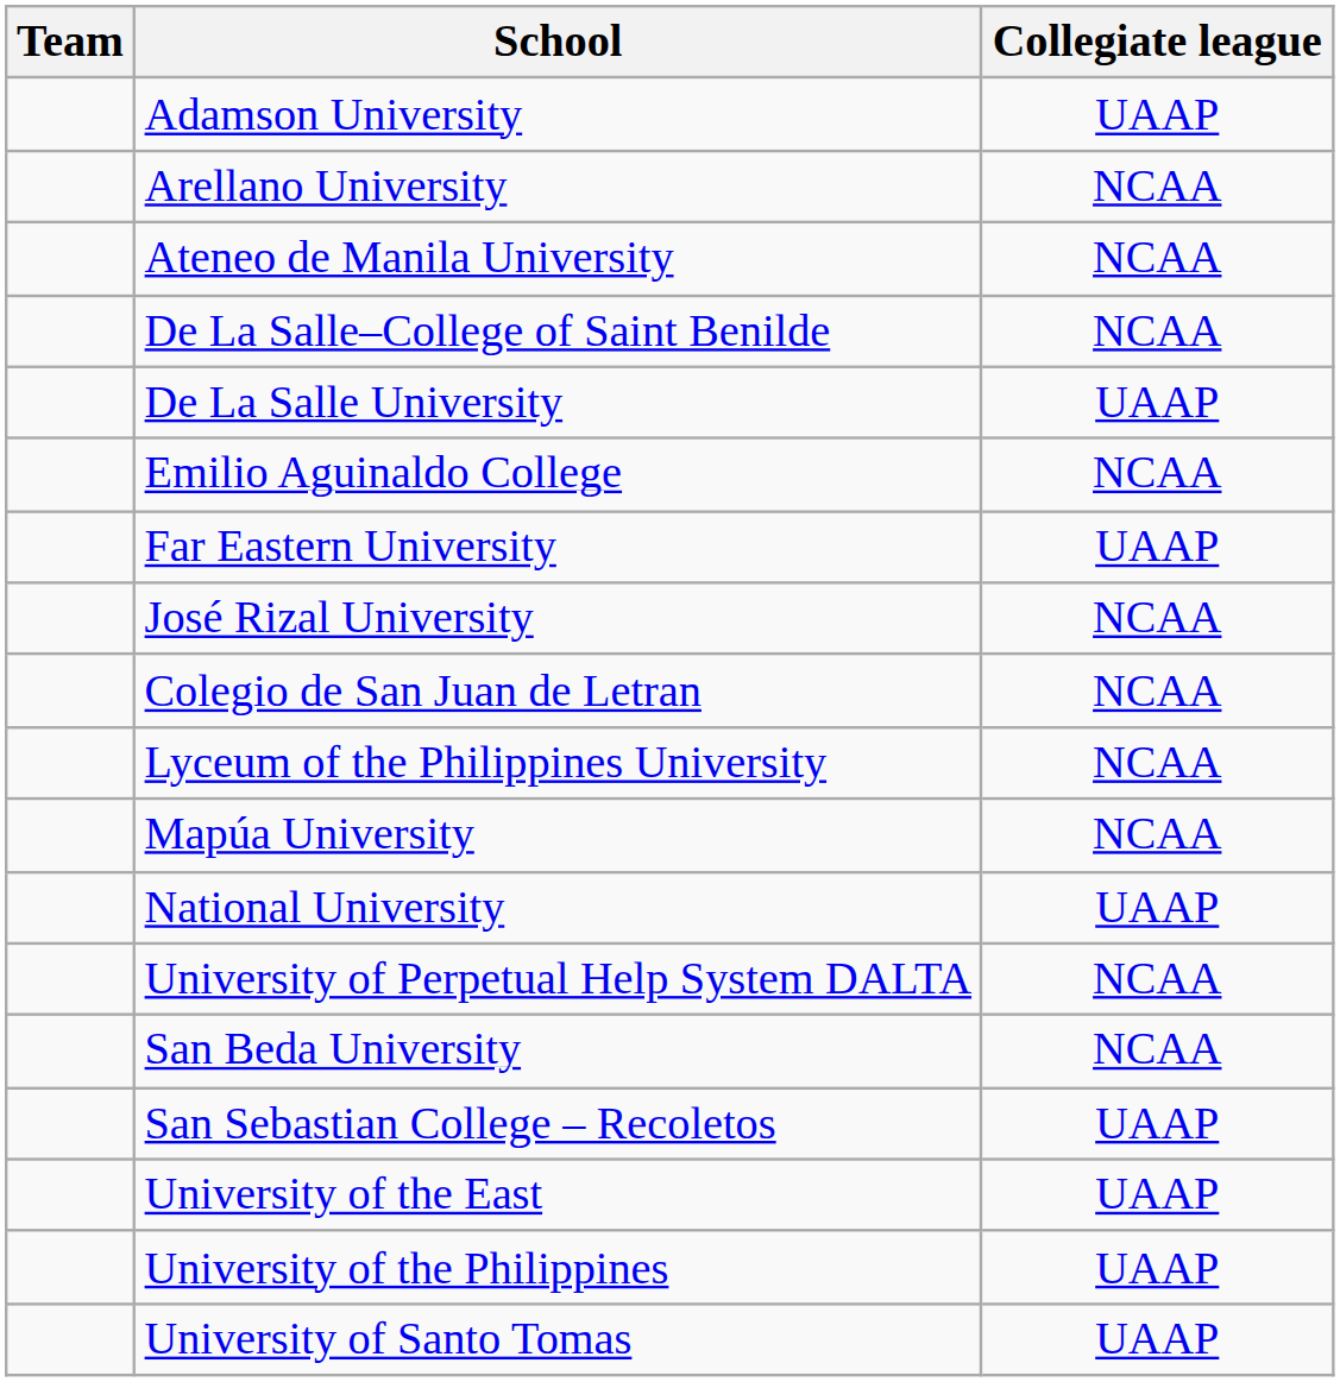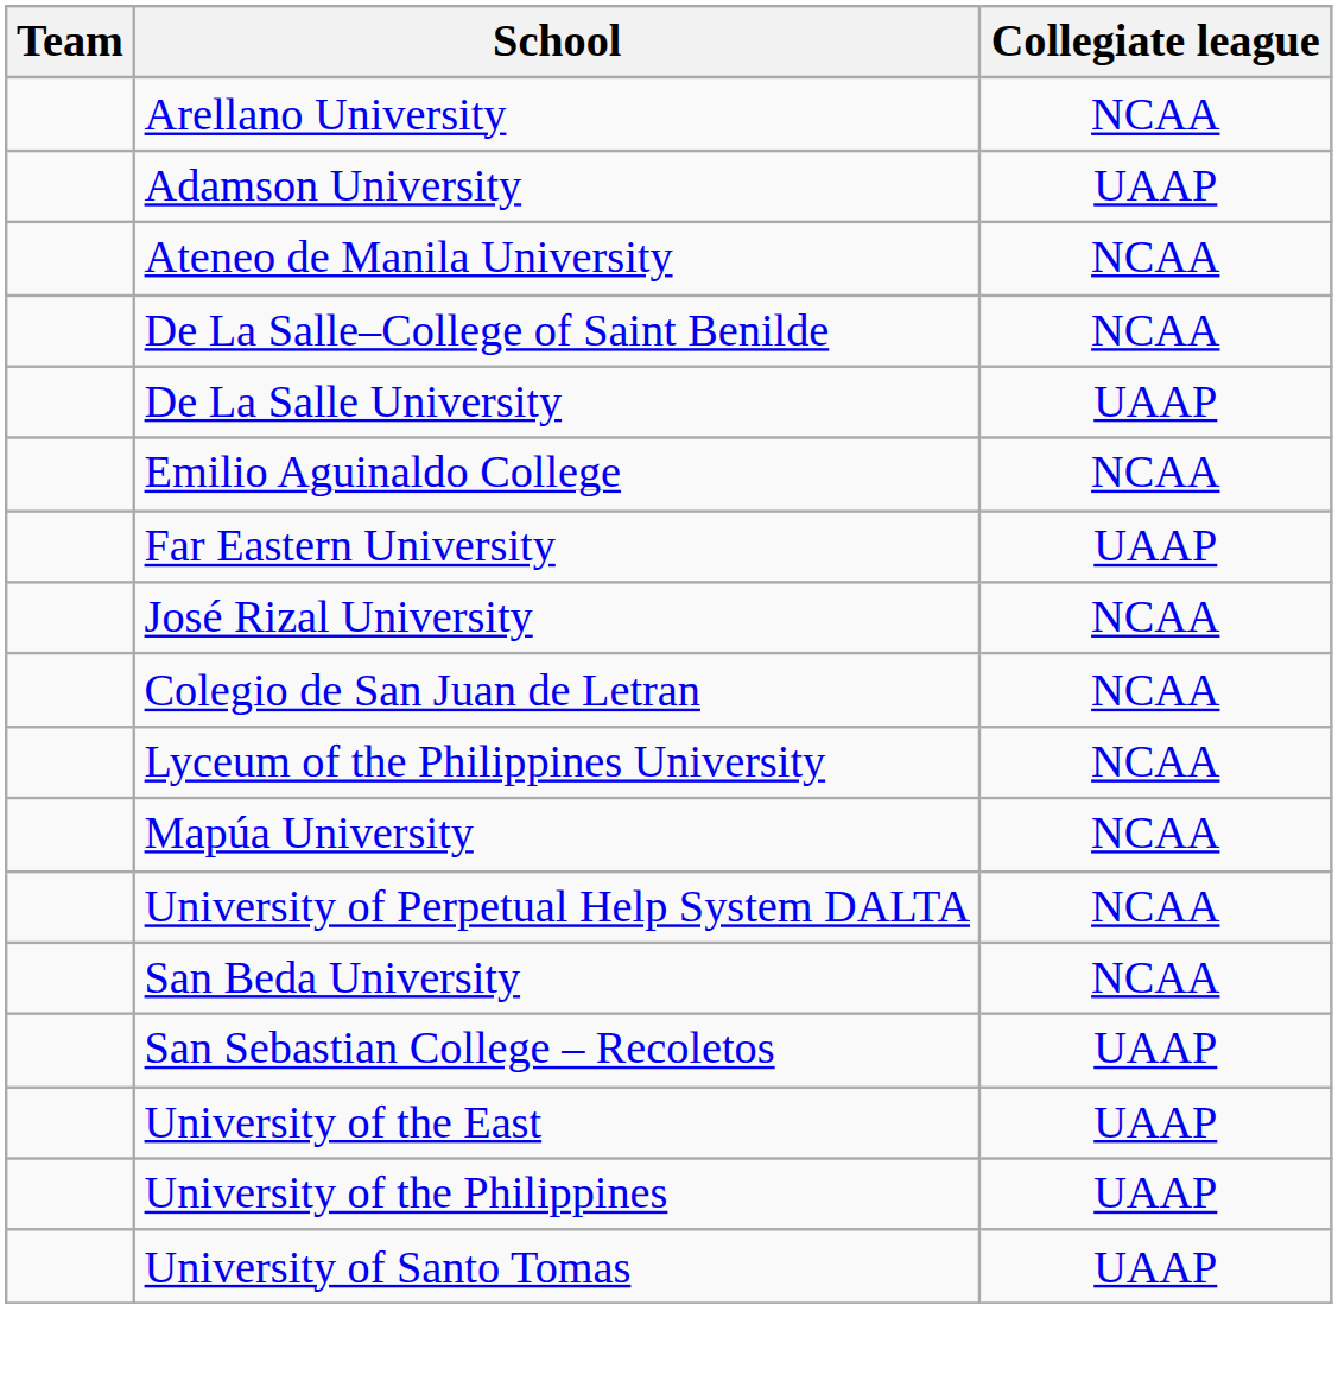 <table class="wikitable sortable">
 <tr>
 <th>Team</th>
 <th>School</th>
 <th>Collegiate league</th>
 </tr>
 <tr>
 <td></td>
-<td><a href='#'>Adamson University</a></td>
-<td align=center><a href='#'>UAAP</a></td>
+<td><a href='#'>Arellano University</a></td>
+<td align=center><a href='#'>NCAA</a></td>
 </tr>
 <tr>
 <td></td>
-<td><a href='#'>Arellano University</a></td>
-<td align=center><a href='#'>NCAA</a></td>
+<td><a href='#'>Adamson University</a></td>
+<td align=center><a href='#'>UAAP</a></td>
 </tr>
 <tr>
 <td></td>
 <td><a href='#'>Ateneo de Manila University</a></td>
 <td align=center><a href='#'>NCAA</a></td>
 </tr>
 <tr>
 <td></td>
 <td><a href='#'>De La Salle–College of Saint Benilde</a></td>
 <td align=center><a href='#'>NCAA</a></td>
 </tr>
 <tr>
 <td></td>
 <td><a href='#'>De La Salle University</a></td>
 <td align=center><a href='#'>UAAP</a></td>
 </tr>
 <tr>
 <td></td>
 <td><a href='#'>Emilio Aguinaldo College</a></td>
 <td align=center><a href='#'>NCAA</a></td>
 </tr>
 <tr>
 <td></td>
 <td><a href='#'>Far Eastern University</a></td>
 <td align=center><a href='#'>UAAP</a></td>
 </tr>
 <tr>
 <td></td>
 <td><a href='#'>José Rizal University</a></td>
 <td align=center><a href='#'>NCAA</a></td>
 </tr>
 <tr>
 <td></td>
 <td><a href='#'>Colegio de San Juan de Letran</a></td>
 <td align=center><a href='#'>NCAA</a></td>
 </tr>
 <tr>
 <td></td>
 <td><a href='#'>Lyceum of the Philippines University</a></td>
 <td align=center><a href='#'>NCAA</a></td>
 </tr>
 <tr>
 <td></td>
 <td><a href='#'>Mapúa University</a></td>
 <td align=center><a href='#'>NCAA</a></td>
 </tr>
 <tr>
 <td></td>
-<td><a href='#'>National University</a></td>
-<td align=center><a href='#'>UAAP</a></td>
-</tr>
-<tr>
-<td></td>
 <td><a href='#'>University of Perpetual Help System DALTA</a></td>
 <td align=center><a href='#'>NCAA</a></td>
 </tr>
 <tr>
 <td></td>
 <td><a href='#'>San Beda University</a></td>
 <td align=center><a href='#'>NCAA</a></td>
 </tr>
 <tr>
 <td></td>
 <td><a href='#'>San Sebastian College – Recoletos</a></td>
 <td align=center><a href='#'>UAAP</a></td>
 </tr>
 <tr>
 <td></td>
 <td><a href='#'>University of the East</a></td>
 <td align=center><a href='#'>UAAP</a></td>
 </tr>
 <tr>
 <td></td>
 <td><a href='#'>University of the Philippines</a></td>
 <td align=center><a href='#'>UAAP</a></td>
 </tr>
 <tr>
 <td></td>
 <td><a href='#'>University of Santo Tomas</a></td>
 <td align=center><a href='#'>UAAP</a></td>
 </tr>
 </table>
